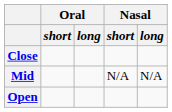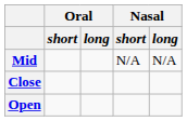 <table class="wikitable">
 <tr>
 <th></th>
 <th colspan="2">Oral</th>
 <th colspan="2">Nasal</th>
 </tr>
 <tr>
 <th></th>
 <th><em>short</em></th>
 <th><em>long</em></th>
 <th><em>short</em></th>
 <th><em>long</em></th>
 </tr>
 <tr>
+<th><a href='#'>Mid</a></th>
+<td>  </td>
+<td>  </td>
+<td>N/A</td>
+<td>N/A</td>
+</tr>
+<tr>
 <th><a href='#'>Close</a></th>
 <td>  </td>
 <td>  </td>
 <td>  </td>
 <td>  </td>
-</tr>
-<tr>
-<th><a href='#'>Mid</a></th>
-<td>  </td>
-<td>  </td>
-<td>N/A</td>
-<td>N/A</td>
 </tr>
 <tr>
 <th><a href='#'>Open</a></th>
 <td>  </td>
 <td>  </td>
 <td>  </td>
 <td>  </td>
 </tr>
 </table>
